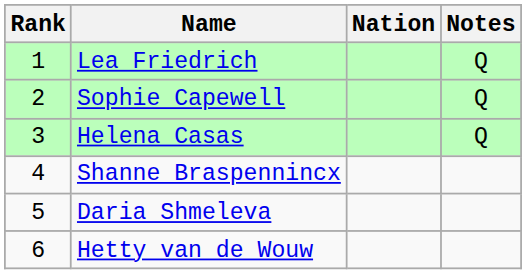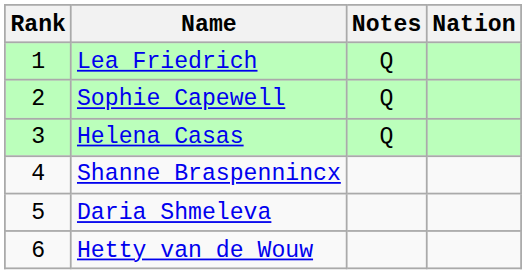 <table class="wikitable sortable" style="text-align:center">
 <tr>
 <th>Rank</th>
 <th>Name</th>
+<th>Notes</th>
 <th>Nation</th>
-<th>Notes</th>
 </tr>
 <tr bgcolor=bbffbb>
 <td>1</td>
 <td align=left><a href='#'>Lea Friedrich</a></td>
+<td>Q</td>
 <td align=left></td>
-<td>Q</td>
 </tr>
 <tr bgcolor=bbffbb>
 <td>2</td>
 <td align=left><a href='#'>Sophie Capewell</a></td>
+<td>Q</td>
 <td align=left></td>
-<td>Q</td>
 </tr>
 <tr bgcolor=bbffbb>
 <td>3</td>
 <td align=left><a href='#'>Helena Casas</a></td>
+<td>Q</td>
 <td align=left></td>
-<td>Q</td>
 </tr>
 <tr>
 <td>4</td>
 <td align=left><a href='#'>Shanne Braspennincx</a></td>
+<td></td>
 <td align=left></td>
-<td></td>
 </tr>
 <tr>
 <td>5</td>
 <td align=left><a href='#'>Daria Shmeleva</a></td>
+<td></td>
 <td align=left></td>
-<td></td>
 </tr>
 <tr>
 <td>6</td>
 <td align=left><a href='#'>Hetty van de Wouw</a></td>
+<td></td>
 <td align=left></td>
-<td></td>
 </tr>
 </table>
